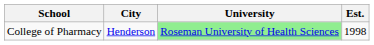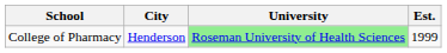 <table class="wikitable sortable">
 <tr>
 <th scope="col">School</th>
 <th scope="col">City</th>
 <th scope="col">University</th>
 <th scope="col">Est.</th>
 </tr>
 <tr>
 <td>College of Pharmacy</td>
 <td><a href='#'>Henderson</a></td>
 <td style="background: lightgreen;"><a href='#'>Roseman University of Health Sciences</a></td>
-<td>1998</td>
+<td>1999</td>
 </tr>
 </table>
